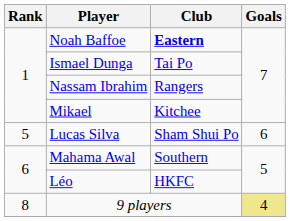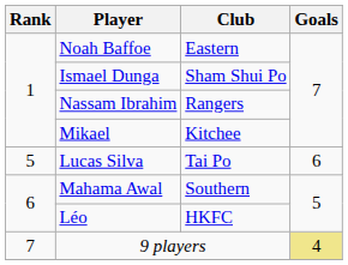 <table class="wikitable" style="text-align:center">
 <tr>
 <th>Rank</th>
 <th>Player</th>
 <th>Club</th>
 <th>Goals</th>
 </tr>
 <tr>
 <td rowspan="4">1</td>
 <td align="left"> <a href='#'>Noah Baffoe</a></td>
-<td align="left"><strong><a href='#'>Eastern</a></strong></td>
+<td align="left"><a href='#'>Eastern</a></td>
 <td rowspan="4">7</td>
 </tr>
 <tr>
 <td align="left"> <a href='#'>Ismael Dunga</a></td>
-<td align="left"><a href='#'>Tai Po</a></td>
+<td align="left"><a href='#'>Sham Shui Po</a></td>
 </tr>
 <tr>
 <td align="left"> <a href='#'>Nassam Ibrahim</a></td>
 <td align="left"><a href='#'>Rangers</a></td>
 </tr>
 <tr>
 <td align="left"> <a href='#'>Mikael</a></td>
 <td align="left"><a href='#'>Kitchee</a></td>
 </tr>
 <tr>
 <td rowspan="1">5</td>
 <td align="left"> <a href='#'>Lucas Silva</a></td>
-<td align="left"><a href='#'>Sham Shui Po</a></td>
+<td align="left"><a href='#'>Tai Po</a></td>
 <td rowspan="1">6</td>
 </tr>
 <tr>
 <td rowspan="2">6</td>
 <td align="left"> <a href='#'>Mahama Awal</a></td>
 <td align="left"><a href='#'>Southern</a></td>
 <td rowspan="2">5</td>
 </tr>
 <tr>
 <td align="left"> <a href='#'>Léo</a></td>
 <td align="left"><a href='#'>HKFC</a></td>
 </tr>
 <tr>
-<td>8</td>
+<td>7</td>
 <td colspan="2"><em>9 players</em></td>
 <td style="background: khaki;">4</td>
 </tr>
 <tr>
 </tr>
 </table>
